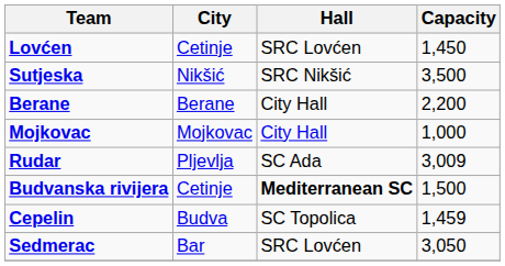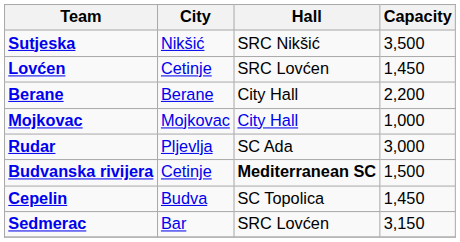 <table class="wikitable sortable">
 <tr>
 <th>Team</th>
 <th>City</th>
 <th>Hall</th>
 <th>Capacity</th>
 </tr>
 <tr>
+<td><strong><a href='#'>Sutjeska</a></strong></td>
+<td><a href='#'>Nikšić</a></td>
+<td>SRC Nikšić</td>
+<td>3,500</td>
+</tr>
+<tr>
 <td><strong><a href='#'>Lovćen</a></strong></td>
 <td><a href='#'>Cetinje</a></td>
 <td>SRC Lovćen</td>
 <td>1,450</td>
-</tr>
-<tr>
-<td><strong><a href='#'>Sutjeska</a></strong></td>
-<td><a href='#'>Nikšić</a></td>
-<td>SRC Nikšić</td>
-<td>3,500</td>
 </tr>
 <tr>
 <td><strong><a href='#'>Berane</a></strong></td>
 <td><a href='#'>Berane</a></td>
 <td>City Hall</td>
 <td>2,200</td>
 </tr>
 <tr>
 <td><strong><a href='#'>Mojkovac</a></strong></td>
 <td><a href='#'>Mojkovac</a></td>
 <td><a href='#'>City Hall</a></td>
 <td>1,000</td>
 </tr>
 <tr>
 <td><strong><a href='#'>Rudar</a></strong></td>
 <td><a href='#'>Pljevlja</a></td>
 <td>SC Ada</td>
-<td>3,009</td>
+<td>3,000</td>
 </tr>
 <tr>
 <td><strong><a href='#'>Budvanska rivijera</a></strong></td>
 <td><a href='#'>Cetinje</a></td>
 <td><strong>Mediterranean SC</strong></td>
 <td>1,500</td>
 </tr>
 <tr>
 <td><strong><a href='#'>Cepelin</a></strong></td>
 <td><a href='#'>Budva</a></td>
 <td>SC Topolica</td>
-<td>1,459</td>
+<td>1,450</td>
 </tr>
 <tr>
 <td><strong><a href='#'>Sedmerac</a></strong></td>
 <td><a href='#'>Bar</a></td>
 <td>SRC Lovćen</td>
-<td>3,050</td>
+<td>3,150</td>
 </tr>
 <tr>
 </tr>
 </table>
